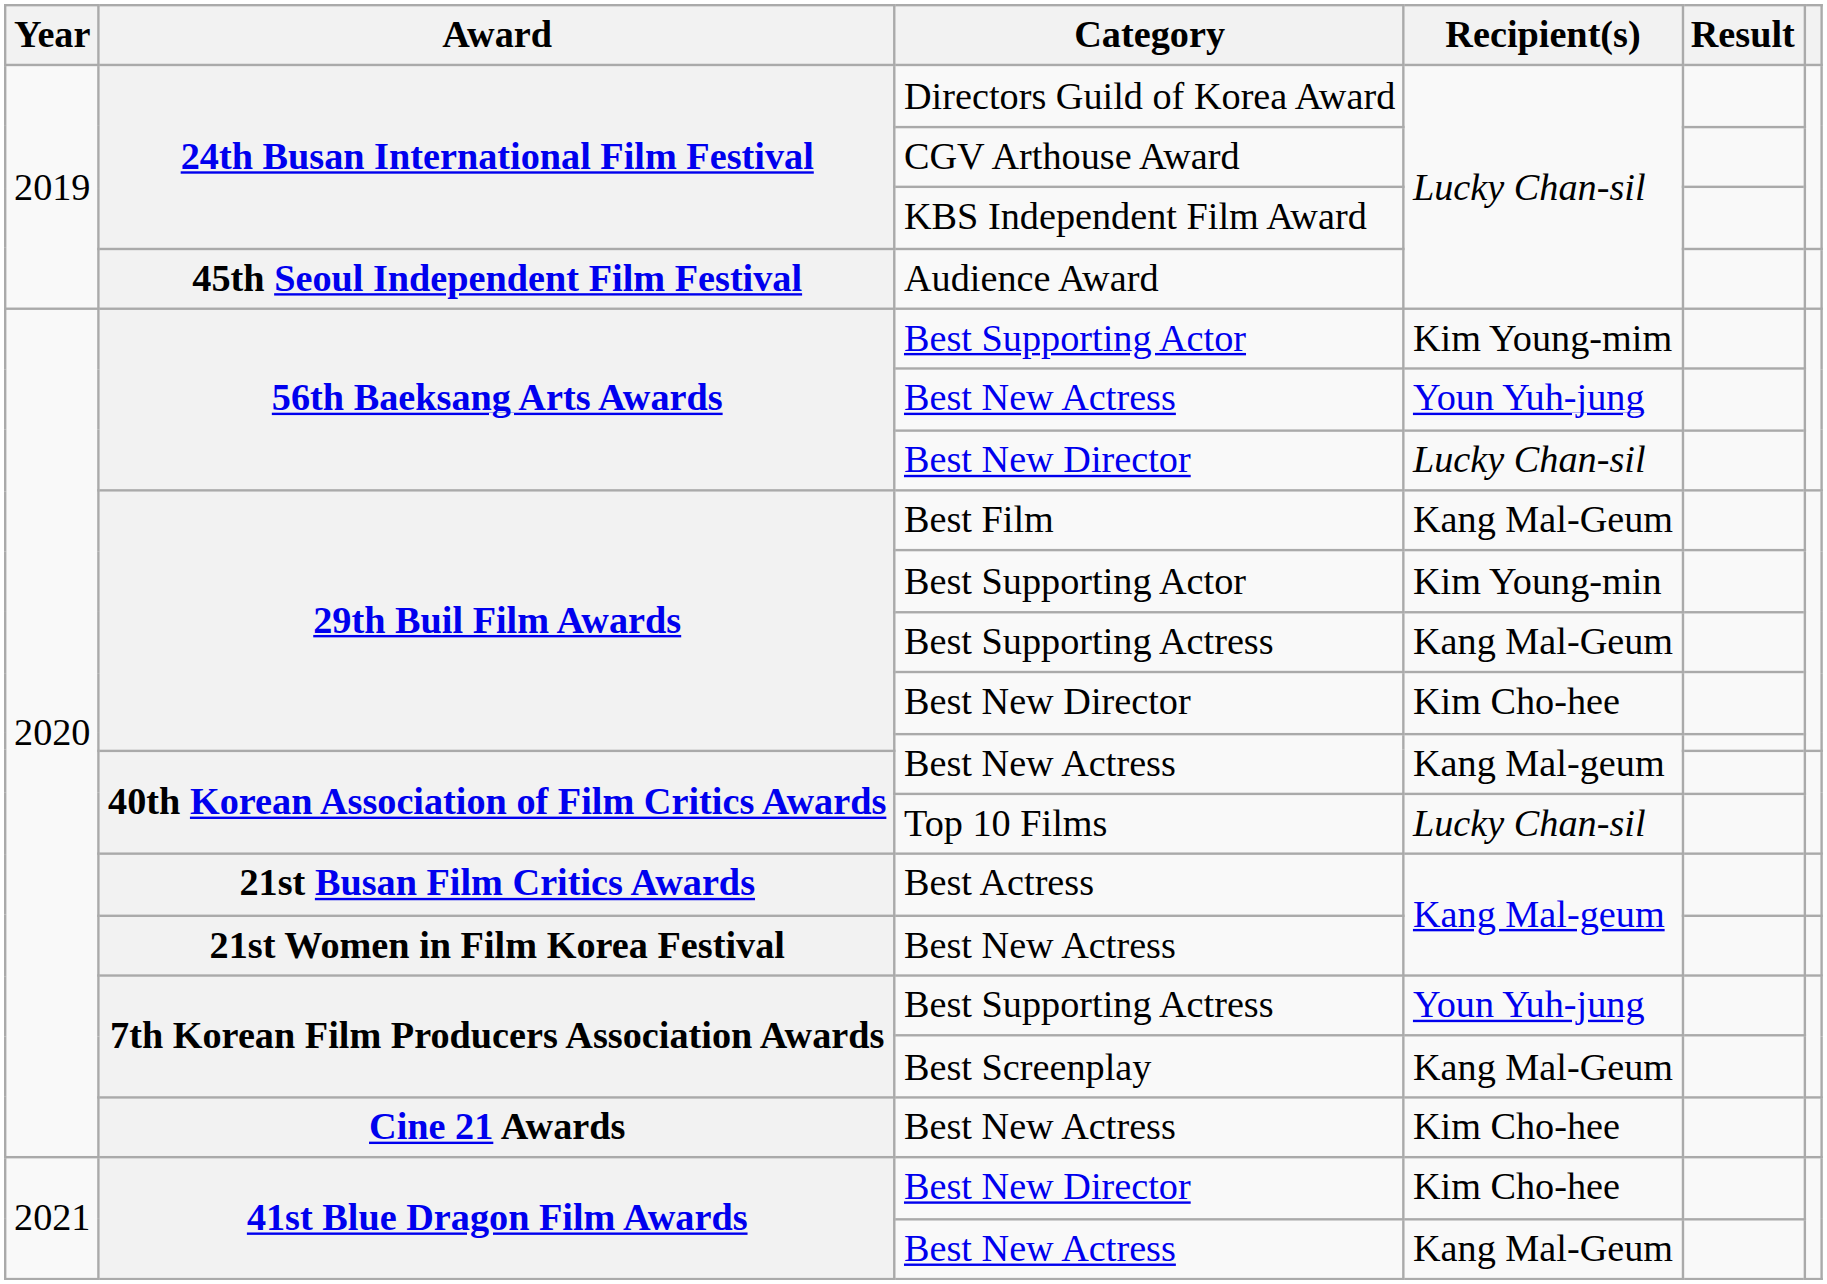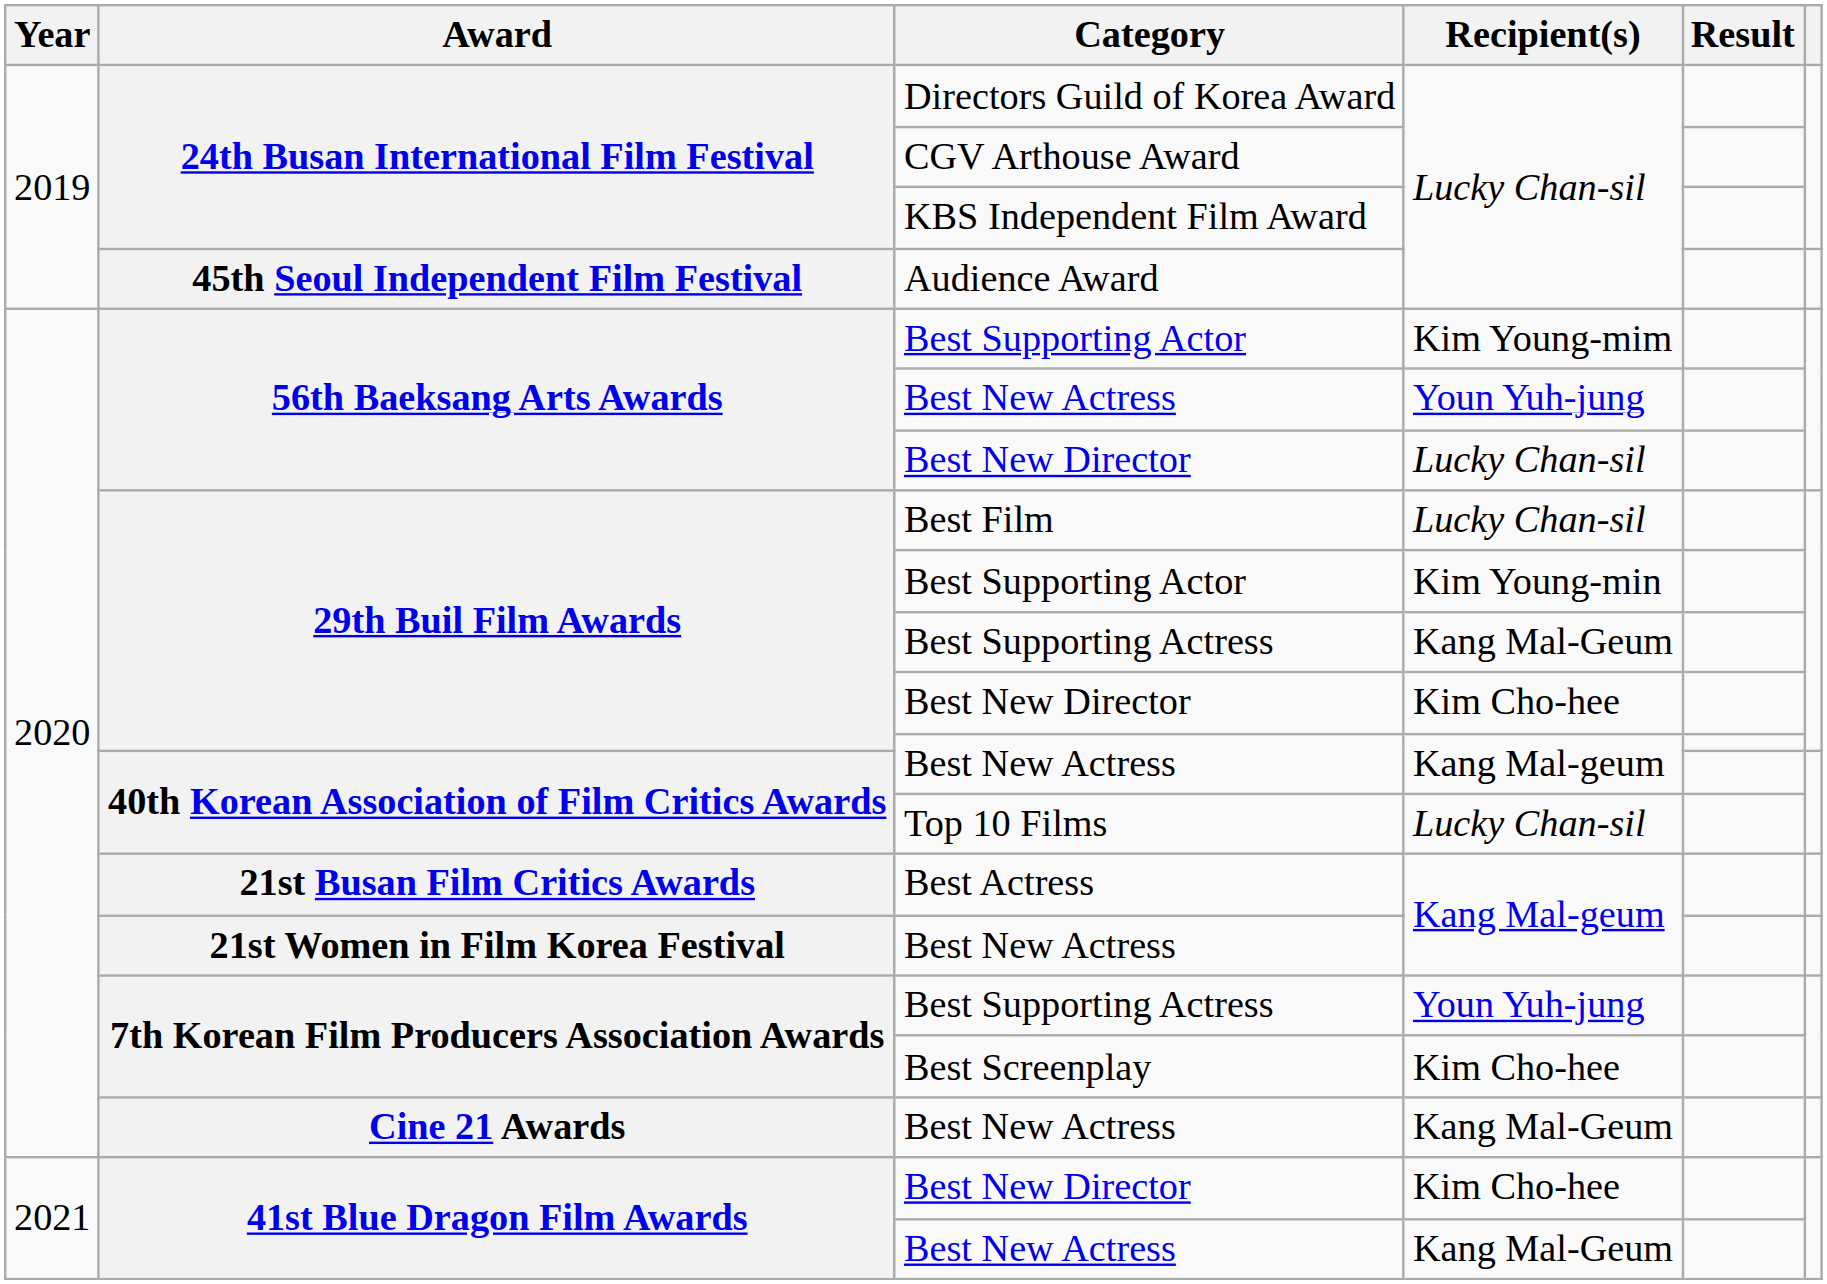 <table class="wikitable plainrowheaders sortable">
 <tr>
 <th scope="col">Year</th>
 <th scope="col">Award</th>
 <th scope="col">Category</th>
 <th scope="col">Recipient(s)</th>
 <th scope="col">Result</th>
 <th scope="col" class="unsortable"></th>
 </tr>
 <tr>
 <td rowspan=4>2019</td>
 <th scope="row" rowspan=3><a href='#'>24th Busan International Film Festival</a></th>
 <td>Directors Guild of Korea Award</td>
 <td rowspan=4><em>Lucky Chan-sil</em></td>
 <td></td>
 <td style="text-align:center;" rowspan=3></td>
 </tr>
 <tr>
 <td>CGV Arthouse Award</td>
 <td></td>
 </tr>
 <tr>
 <td>KBS Independent Film Award</td>
 <td></td>
 </tr>
 <tr>
 <th scope="row">45th <a href='#'>Seoul Independent Film Festival</a></th>
 <td>Audience Award</td>
 <td></td>
 <td style="text-align:center;"></td>
 </tr>
 <tr>
 <td rowspan=15>2020</td>
 <th scope="row" rowspan=3><a href='#'>56th Baeksang Arts Awards</a></th>
 <td><a href='#'>Best Supporting Actor</a></td>
 <td>Kim Young-mim</td>
 <td></td>
 <td style="text-align:center;" rowspan=3><br></td>
 </tr>
 <tr>
 <td><a href='#'>Best New Actress</a></td>
 <td><a href='#'>Youn Yuh-jung</a></td>
 <td></td>
 </tr>
 <tr>
 <td><a href='#'>Best New Director</a></td>
 <td><em>Lucky Chan-sil</em></td>
 <td></td>
 </tr>
 <tr>
 <th scope="row" rowspan=5><a href='#'>29th Buil Film Awards</a></th>
 <td>Best Film</td>
-<td>Kang Mal-Geum</td>
+<td><em>Lucky Chan-sil</em></td>
 <td></td>
 <td style="text-align:center;" rowspan=5></td>
 </tr>
 <tr>
 <td>Best Supporting Actor</td>
 <td>Kim Young-min</td>
 <td></td>
 </tr>
 <tr>
 <td>Best Supporting Actress</td>
 <td>Kang Mal-Geum</td>
 <td></td>
 </tr>
 <tr>
 <td>Best New Director</td>
 <td>Kim Cho-hee</td>
 <td></td>
 </tr>
 <tr>
 <td rowspan=2>Best New Actress</td>
 <td rowspan=2>Kang Mal-geum</td>
 <td></td>
 </tr>
 <tr>
 <th scope="row" rowspan=2>40th <a href='#'>Korean Association of Film Critics Awards</a></th>
 <td></td>
 <td style="text-align:center;" rowspan=2></td>
 </tr>
 <tr>
 <td>Top 10 Films</td>
 <td><em>Lucky Chan-sil</em></td>
 <td></td>
 </tr>
 <tr>
 <th scope="row">21st <a href='#'>Busan Film Critics Awards</a></th>
 <td>Best Actress</td>
 <td rowspan=2><a href='#'>Kang Mal-geum</a></td>
 <td></td>
 <td style="text-align:center;"></td>
 </tr>
 <tr>
 <th scope="row">21st Women in Film Korea Festival</th>
 <td>Best New Actress</td>
 <td></td>
 <td style="text-align:center;"></td>
 </tr>
 <tr>
 <th scope="row" rowspan=2>7th Korean Film Producers Association Awards</th>
 <td>Best Supporting Actress</td>
 <td><a href='#'>Youn Yuh-jung</a></td>
 <td></td>
 <td style="text-align:center;" rowspan=2></td>
 </tr>
 <tr>
 <td>Best Screenplay</td>
-<td>Kang Mal-Geum</td>
+<td>Kim Cho-hee</td>
 <td></td>
 </tr>
 <tr>
 <th scope="row"><a href='#'>Cine 21</a> Awards</th>
 <td>Best New Actress</td>
-<td>Kim Cho-hee</td>
+<td>Kang Mal-Geum</td>
 <td></td>
 <td style="text-align:center;"></td>
 </tr>
 <tr>
 <td rowspan=2>2021</td>
 <th scope="row" rowspan=2><a href='#'>41st Blue Dragon Film Awards</a></th>
 <td><a href='#'>Best New Director</a></td>
 <td>Kim Cho-hee</td>
 <td></td>
 <td style="text-align:center;" rowspan=2></td>
 </tr>
 <tr>
 <td><a href='#'>Best New Actress</a></td>
 <td>Kang Mal-Geum</td>
 <td></td>
 </tr>
 </table>
